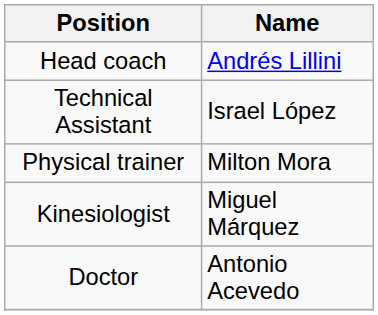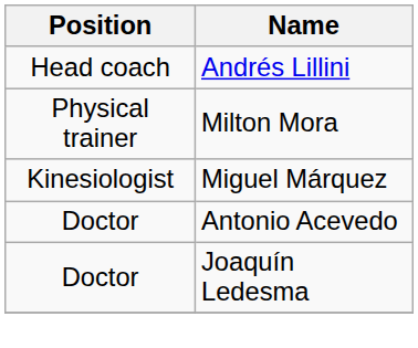 <table class="wikitable" style="text-align:center; font-size:100%; width:40%;">
 <tr>
 <th>Position </th>
 <th>Name</th>
 </tr>
 <tr>
 <td>Head coach</td>
 <td align=left> <a href='#'>Andrés Lillini</a></td>
-</tr>
-<tr>
-<td>Technical Assistant</td>
-<td align=left> Israel López</td>
 </tr>
 <tr>
 <td>Physical trainer</td>
 <td align=left> Milton Mora</td>
 </tr>
 <tr>
 <td>Kinesiologist</td>
 <td align=left> Miguel Márquez</td>
 </tr>
 <tr>
 <td>Doctor</td>
 <td align=left> Antonio Acevedo</td>
 </tr>
 <tr>
+<td>Doctor</td>
+<td align=left> Joaquín Ledesma</td>
+</tr>
+<tr>
 </tr>
 </table>
